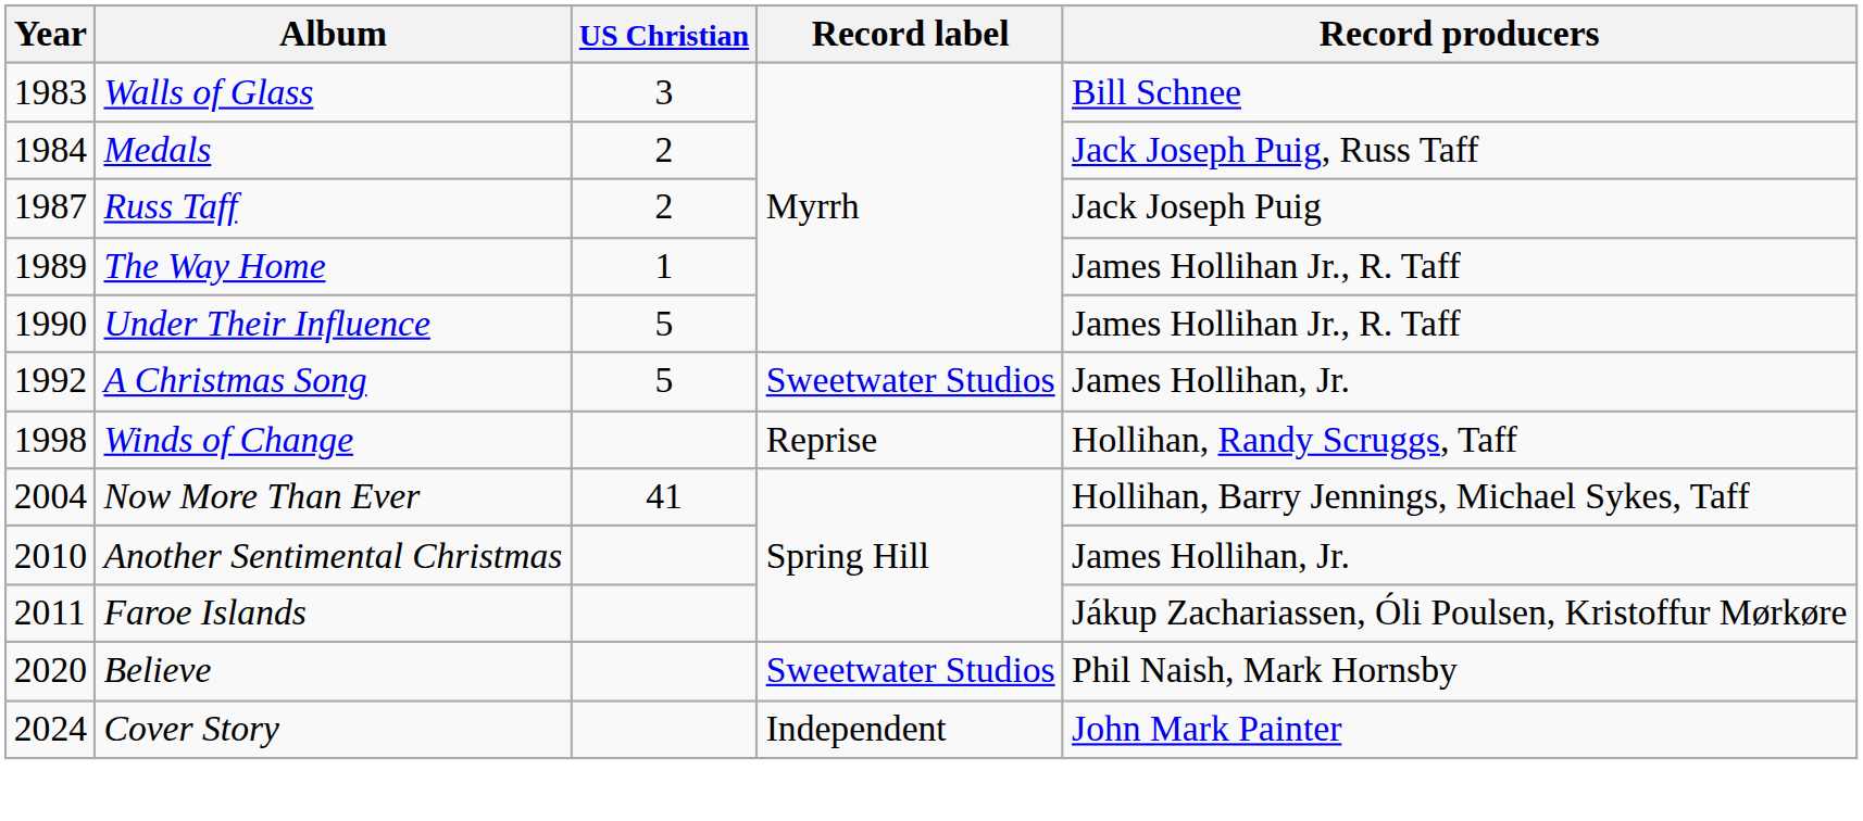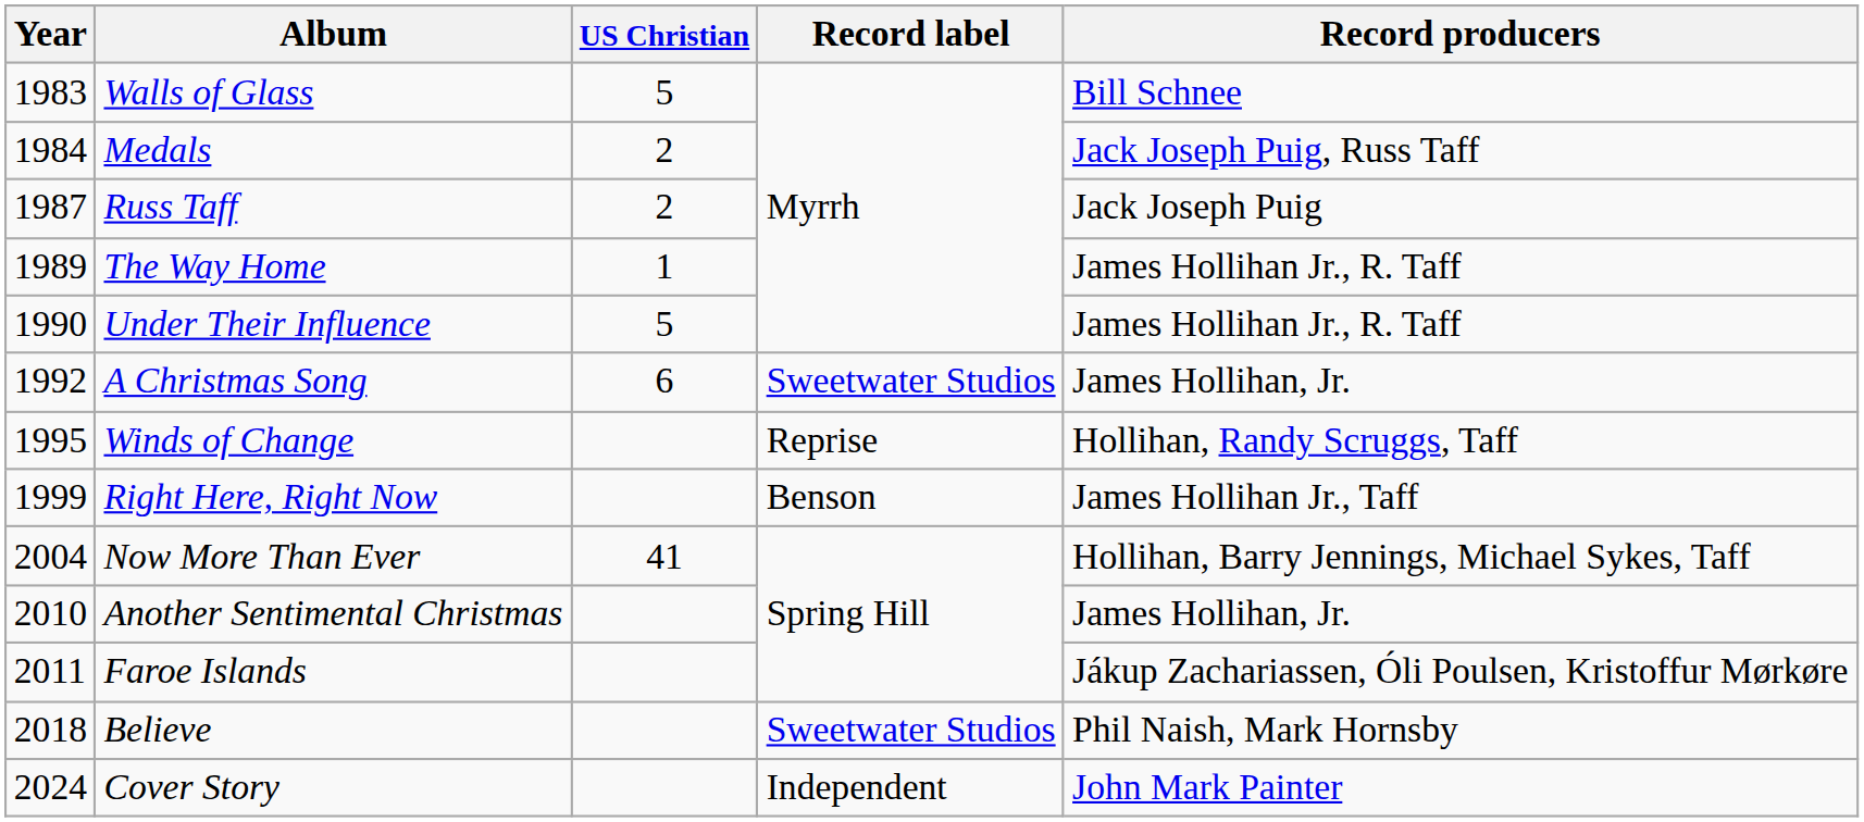 <table class="wikitable">
 <tr>
 <th>Year</th>
 <th>Album</th>
 <th><small><a href='#'>US Christian</a></small></th>
 <th>Record label</th>
 <th>Record producers</th>
 </tr>
 <tr>
 <td>1983</td>
 <td><em><a href='#'>Walls of Glass</a></em></td>
-<td align="center">3</td>
+<td align="center">5</td>
 <td rowspan="5">Myrrh</td>
 <td><a href='#'>Bill Schnee</a></td>
 </tr>
 <tr>
 <td>1984</td>
 <td><em><a href='#'>Medals</a></em></td>
 <td align="center">2</td>
 <td><a href='#'>Jack Joseph Puig</a>, Russ Taff</td>
 </tr>
 <tr>
 <td>1987</td>
 <td><em><a href='#'>Russ Taff</a></em></td>
 <td align="center">2</td>
 <td>Jack Joseph Puig</td>
 </tr>
 <tr>
 <td>1989</td>
 <td><em><a href='#'>The Way Home</a></em></td>
 <td align="center">1</td>
 <td>James Hollihan Jr., R. Taff</td>
 </tr>
 <tr>
 <td>1990</td>
 <td><em><a href='#'>Under Their Influence</a></em></td>
 <td align="center">5</td>
 <td>James Hollihan Jr., R. Taff</td>
 </tr>
 <tr>
 <td>1992</td>
 <td><em><a href='#'>A Christmas Song</a></em></td>
-<td align="center">5</td>
+<td align="center">6</td>
 <td><a href='#'>Sweetwater Studios</a></td>
 <td>James Hollihan, Jr.</td>
 </tr>
 <tr>
-<td>1998</td>
+<td>1995</td>
 <td><em><a href='#'>Winds of Change</a></em></td>
 <td></td>
 <td>Reprise</td>
 <td>Hollihan, <a href='#'>Randy Scruggs</a>, Taff</td>
+</tr>
+<tr>
+<td>1999</td>
+<td><em><a href='#'>Right Here, Right Now</a></em></td>
+<td></td>
+<td>Benson</td>
+<td>James Hollihan Jr., Taff</td>
 </tr>
 <tr>
 <td>2004</td>
 <td><em>Now More Than Ever</em></td>
 <td align="center">41</td>
 <td rowspan="3">Spring Hill</td>
 <td>Hollihan, Barry Jennings, Michael Sykes, Taff</td>
 </tr>
 <tr>
 <td>2010</td>
 <td><em>Another Sentimental Christmas</em></td>
 <td></td>
 <td>James Hollihan, Jr.</td>
 </tr>
 <tr>
 <td>2011</td>
 <td><em>Faroe Islands</em></td>
 <td></td>
 <td>Jákup Zachariassen, Óli Poulsen, Kristoffur Mørkøre</td>
 </tr>
 <tr>
-<td>2020</td>
+<td>2018</td>
 <td><em>Believe</em></td>
 <td></td>
 <td><a href='#'>Sweetwater Studios</a></td>
 <td>Phil Naish, Mark Hornsby</td>
 </tr>
 <tr>
 <td>2024</td>
 <td><em>Cover Story</em></td>
 <td></td>
 <td>Independent</td>
 <td><a href='#'>John Mark Painter</a></td>
 </tr>
 </table>
